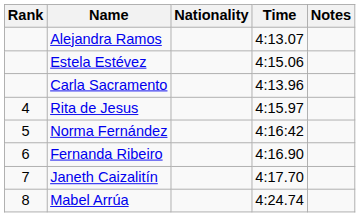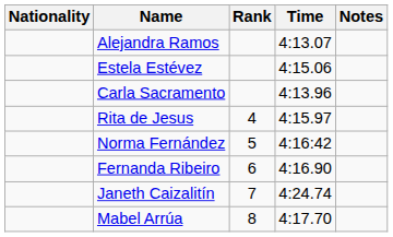 <table class="wikitable sortable" style="text-align:center">
 <tr>
+<th>Nationality</th>
+<th>Name</th>
 <th>Rank</th>
-<th>Name</th>
-<th>Nationality</th>
 <th>Time</th>
 <th>Notes</th>
 </tr>
 <tr>
+<td align=left></td>
+<td align=left><a href='#'>Alejandra Ramos</a></td>
 <td align=center></td>
-<td align=left><a href='#'>Alejandra Ramos</a></td>
-<td align=left></td>
 <td>4:13.07</td>
 <td></td>
 </tr>
 <tr>
+<td align=left></td>
+<td align=left><a href='#'>Estela Estévez</a></td>
 <td align=center></td>
-<td align=left><a href='#'>Estela Estévez</a></td>
-<td align=left></td>
 <td>4:15.06</td>
 <td></td>
 </tr>
 <tr>
+<td align=left></td>
+<td align=left><a href='#'>Carla Sacramento</a></td>
 <td align=center></td>
-<td align=left><a href='#'>Carla Sacramento</a></td>
-<td align=left></td>
 <td>4:13.96</td>
 <td></td>
 </tr>
 <tr>
+<td align=left></td>
+<td align=left><a href='#'>Rita de Jesus</a></td>
 <td align=center>4</td>
-<td align=left><a href='#'>Rita de Jesus</a></td>
-<td align=left></td>
 <td>4:15.97</td>
 <td></td>
 </tr>
 <tr>
+<td align=left></td>
+<td align=left><a href='#'>Norma Fernández</a></td>
 <td align=center>5</td>
-<td align=left><a href='#'>Norma Fernández</a></td>
-<td align=left></td>
 <td>4:16:42</td>
 <td></td>
 </tr>
 <tr>
+<td align=left></td>
+<td align=left><a href='#'>Fernanda Ribeiro</a></td>
 <td align=center>6</td>
-<td align=left><a href='#'>Fernanda Ribeiro</a></td>
-<td align=left></td>
 <td>4:16.90</td>
 <td></td>
 </tr>
 <tr>
+<td align=left></td>
+<td align=left><a href='#'>Janeth Caizalitín</a></td>
 <td align=center>7</td>
-<td align=left><a href='#'>Janeth Caizalitín</a></td>
+<td>4:24.74</td>
+<td></td>
+</tr>
+<tr>
 <td align=left></td>
+<td align=left><a href='#'>Mabel Arrúa</a></td>
+<td align=center>8</td>
 <td>4:17.70</td>
 <td></td>
 </tr>
-<tr>
-<td align=center>8</td>
-<td align=left><a href='#'>Mabel Arrúa</a></td>
-<td align=left></td>
-<td>4:24.74</td>
-<td></td>
-</tr>
 </table>
